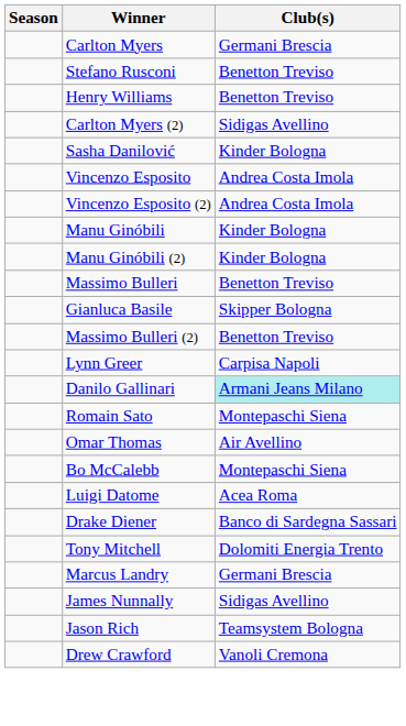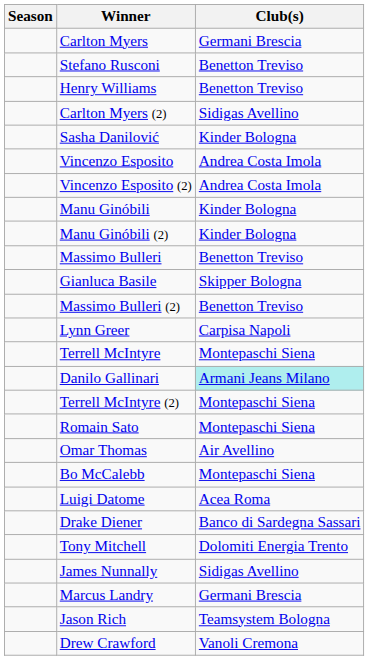 <table class="wikitable sortable">
 <tr>
 <th>Season</th>
 <th>Winner</th>
 <th>Club(s)</th>
 </tr>
 <tr>
 <td></td>
 <td> <a href='#'>Carlton Myers</a></td>
 <td><a href='#'>Germani Brescia</a></td>
 </tr>
 <tr>
 <td></td>
 <td> <a href='#'>Stefano Rusconi</a></td>
 <td><a href='#'>Benetton Treviso</a></td>
 </tr>
 <tr>
 <td></td>
 <td> <a href='#'>Henry Williams</a></td>
 <td><a href='#'>Benetton Treviso</a></td>
 </tr>
 <tr>
 <td></td>
 <td> <a href='#'>Carlton Myers</a> <small>(2)</small></td>
 <td><a href='#'>Sidigas Avellino</a></td>
 </tr>
 <tr>
 <td></td>
 <td> <a href='#'>Sasha Danilović</a></td>
 <td><a href='#'>Kinder Bologna</a></td>
 </tr>
 <tr>
 <td></td>
 <td> <a href='#'>Vincenzo Esposito</a></td>
 <td><a href='#'>Andrea Costa Imola</a></td>
 </tr>
 <tr>
 <td></td>
 <td> <a href='#'>Vincenzo Esposito</a> <small>(2)</small></td>
 <td><a href='#'>Andrea Costa Imola</a></td>
 </tr>
 <tr>
 <td></td>
 <td> <a href='#'>Manu Ginóbili</a></td>
 <td><a href='#'>Kinder Bologna</a></td>
 </tr>
 <tr>
 <td></td>
 <td> <a href='#'>Manu Ginóbili</a> <small>(2)</small></td>
 <td><a href='#'>Kinder Bologna</a></td>
 </tr>
 <tr>
 <td></td>
 <td> <a href='#'>Massimo Bulleri</a></td>
 <td><a href='#'>Benetton Treviso</a></td>
 </tr>
 <tr>
 <td></td>
 <td> <a href='#'>Gianluca Basile</a></td>
 <td><a href='#'>Skipper Bologna</a></td>
 </tr>
 <tr>
 <td></td>
 <td> <a href='#'>Massimo Bulleri</a> <small>(2)</small></td>
 <td><a href='#'>Benetton Treviso</a></td>
 </tr>
 <tr>
 <td></td>
 <td> <a href='#'>Lynn Greer</a></td>
 <td><a href='#'>Carpisa Napoli</a></td>
 </tr>
 <tr>
 <td></td>
+<td> <a href='#'>Terrell McIntyre</a></td>
+<td><a href='#'>Montepaschi Siena</a></td>
+</tr>
+<tr>
+<td></td>
 <td> <a href='#'>Danilo Gallinari</a></td>
 <td style="background: paleturquoise;"><a href='#'>Armani Jeans Milano</a></td>
+</tr>
+<tr>
+<td></td>
+<td> <a href='#'>Terrell McIntyre</a> <small>(2)</small></td>
+<td><a href='#'>Montepaschi Siena</a></td>
 </tr>
 <tr>
 <td></td>
 <td> <a href='#'>Romain Sato</a></td>
 <td><a href='#'>Montepaschi Siena</a></td>
 </tr>
 <tr>
 <td></td>
 <td> <a href='#'>Omar Thomas</a></td>
 <td><a href='#'>Air Avellino</a></td>
 </tr>
 <tr>
 <td></td>
 <td> <a href='#'>Bo McCalebb</a></td>
 <td><a href='#'>Montepaschi Siena</a></td>
 </tr>
 <tr>
 <td></td>
 <td> <a href='#'>Luigi Datome</a></td>
 <td><a href='#'>Acea Roma</a></td>
 </tr>
 <tr>
 <td></td>
 <td> <a href='#'>Drake Diener</a></td>
 <td><a href='#'>Banco di Sardegna Sassari</a></td>
 </tr>
 <tr>
 <td></td>
 <td> <a href='#'>Tony Mitchell</a></td>
 <td><a href='#'>Dolomiti Energia Trento</a></td>
 </tr>
 <tr>
 <td></td>
-<td> <a href='#'>Marcus Landry</a></td>
-<td><a href='#'>Germani Brescia</a></td>
+<td> <a href='#'>James Nunnally</a></td>
+<td><a href='#'>Sidigas Avellino</a></td>
 </tr>
 <tr>
 <td></td>
-<td> <a href='#'>James Nunnally</a></td>
-<td><a href='#'>Sidigas Avellino</a></td>
+<td> <a href='#'>Marcus Landry</a></td>
+<td><a href='#'>Germani Brescia</a></td>
 </tr>
 <tr>
 <td></td>
 <td> <a href='#'>Jason Rich</a></td>
 <td><a href='#'>Teamsystem Bologna</a></td>
 </tr>
 <tr>
 <td></td>
 <td> <a href='#'>Drew Crawford</a></td>
 <td><a href='#'>Vanoli Cremona</a></td>
 </tr>
 </table>
